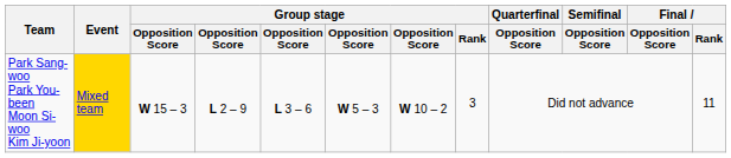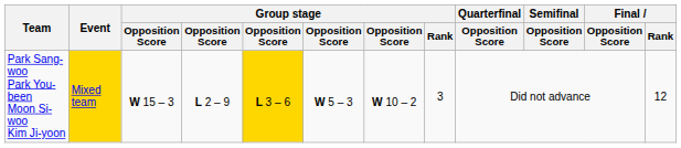 <table class="wikitable" style="font-size:90%">
 <tr>
 <th rowspan=2>Team</th>
 <th rowspan=2>Event</th>
 <th colspan=6>Group stage</th>
 <th>Quarterfinal</th>
 <th>Semifinal</th>
 <th colspan=2>Final / </th>
 </tr>
 <tr style="font-size:95%">
 <th>Opposition<br>Score</th>
 <th>Opposition<br>Score</th>
 <th>Opposition<br>Score</th>
 <th>Opposition<br>Score</th>
 <th>Opposition<br>Score</th>
 <th>Rank</th>
 <th>Opposition<br>Score</th>
 <th>Opposition<br>Score</th>
 <th>Opposition<br>Score</th>
 <th>Rank</th>
 </tr>
 <tr align=center>
 <td align=left><a href='#'>Park Sang-woo</a><br><a href='#'>Park You-been</a><br><a href='#'>Moon Si-woo</a><br><a href='#'>Kim Ji-yoon</a></td>
 <td align=left style="background: gold;"><a href='#'>Mixed team</a></td>
 <td><br><strong>W</strong> 15 – 3</td>
 <td><br><strong>L</strong> 2 – 9</td>
-<td><br><strong>L</strong> 3 – 6</td>
+<td style="background: gold;"><br><strong>L</strong> 3 – 6</td>
 <td><br><strong>W</strong> 5 – 3</td>
 <td><br><strong>W</strong> 10 – 2</td>
 <td>3</td>
 <td align=center colspan=3>Did not advance</td>
-<td>11</td>
+<td>12</td>
 </tr>
 </table>
